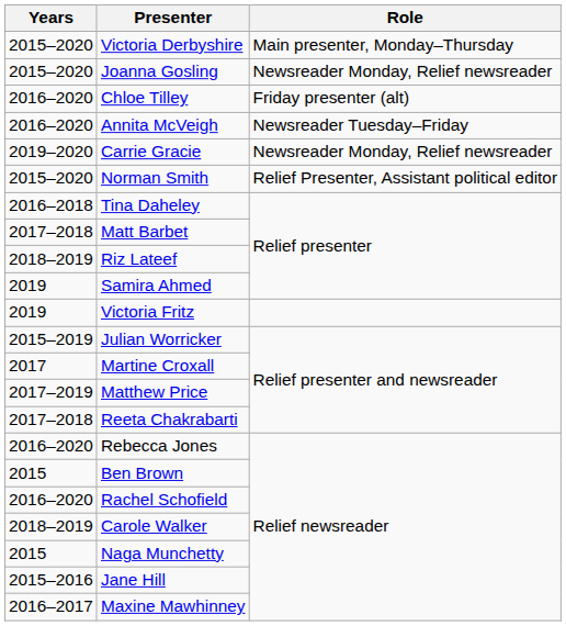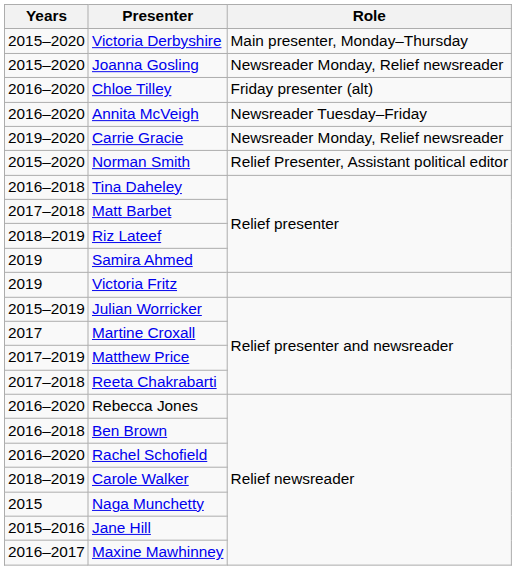 <table class="wikitable">
 <tr>
 <th>Years</th>
 <th>Presenter</th>
 <th>Role</th>
 </tr>
 <tr>
 <td>2015–2020</td>
 <td><a href='#'>Victoria Derbyshire</a></td>
 <td>Main presenter, Monday–Thursday</td>
 </tr>
 <tr>
 <td>2015–2020</td>
 <td><a href='#'>Joanna Gosling</a></td>
 <td>Newsreader Monday, Relief newsreader</td>
 </tr>
 <tr>
 <td>2016–2020</td>
 <td><a href='#'>Chloe Tilley</a></td>
 <td>Friday presenter (alt)</td>
 </tr>
 <tr>
 <td>2016–2020</td>
 <td><a href='#'>Annita McVeigh</a></td>
 <td>Newsreader Tuesday–Friday</td>
 </tr>
 <tr>
 <td>2019–2020</td>
 <td><a href='#'>Carrie Gracie</a></td>
 <td>Newsreader Monday, Relief newsreader</td>
 </tr>
 <tr>
 <td>2015–2020</td>
 <td><a href='#'>Norman Smith</a></td>
 <td>Relief Presenter, Assistant political editor</td>
 </tr>
 <tr>
 <td>2016–2018</td>
 <td><a href='#'>Tina Daheley</a></td>
 <td rowspan="4">Relief presenter</td>
 </tr>
 <tr>
 <td>2017–2018</td>
 <td><a href='#'>Matt Barbet</a></td>
 </tr>
 <tr>
 <td>2018–2019</td>
 <td><a href='#'>Riz Lateef</a></td>
 </tr>
 <tr>
 <td>2019</td>
 <td><a href='#'>Samira Ahmed</a></td>
 </tr>
 <tr>
 <td>2019</td>
 <td><a href='#'>Victoria Fritz</a></td>
 </tr>
 <tr>
 <td>2015–2019</td>
 <td><a href='#'>Julian Worricker</a></td>
 <td rowspan="4">Relief presenter and newsreader</td>
 </tr>
 <tr>
 <td>2017</td>
 <td><a href='#'>Martine Croxall</a></td>
 </tr>
 <tr>
 <td>2017–2019</td>
 <td><a href='#'>Matthew Price</a></td>
 </tr>
 <tr>
 <td>2017–2018</td>
 <td><a href='#'>Reeta Chakrabarti</a></td>
 </tr>
 <tr>
 <td>2016–2020</td>
 <td>Rebecca Jones</td>
 <td rowspan="8">Relief newsreader</td>
 </tr>
 <tr>
-<td>2015</td>
+<td>2016–2018</td>
 <td><a href='#'>Ben Brown</a></td>
 </tr>
 <tr>
 <td>2016–2020</td>
 <td><a href='#'>Rachel Schofield</a></td>
 </tr>
 <tr>
 <td>2018–2019</td>
 <td><a href='#'>Carole Walker</a></td>
 </tr>
 <tr>
 <td>2015</td>
 <td><a href='#'>Naga Munchetty</a></td>
 </tr>
 <tr>
 <td>2015–2016</td>
 <td><a href='#'>Jane Hill</a></td>
 </tr>
 <tr>
 <td>2016–2017</td>
 <td><a href='#'>Maxine Mawhinney</a></td>
 </tr>
 </table>
